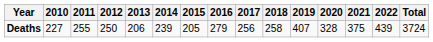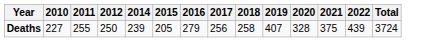 <table class="wikitable">
 <tr>
 <th>Year</th>
 <th>2010</th>
 <th>2011</th>
 <th>2012</th>
-<th>2013</th>
 <th>2014</th>
 <th>2015</th>
 <th>2016</th>
 <th>2017</th>
 <th>2018</th>
 <th>2019</th>
 <th>2020</th>
 <th>2021</th>
 <th>2022</th>
 <th>Total</th>
 </tr>
 <tr>
 <td><strong>Deaths</strong></td>
 <td>227</td>
 <td>255</td>
 <td>250</td>
-<td>206</td>
 <td>239</td>
 <td>205</td>
 <td>279</td>
 <td>256</td>
 <td>258</td>
 <td>407</td>
 <td>328</td>
 <td>375</td>
 <td>439</td>
 <td>3724</td>
 </tr>
 </table>
